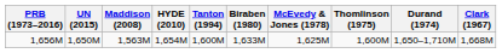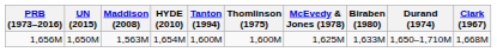 <table class="wikitable" style="text-align:right;font-size:small;">
 <tr>
 <th><a href='#'>PRB</a><br>(1973–2016)</th>
 <th><a href='#'>UN</a><br>(2015)</th>
 <th><a href='#'>Maddison</a><br>(2008)</th>
 <th>HYDE<br>(2010)</th>
 <th><a href='#'>Tanton</a><br>(1994)</th>
+<th>Thomlinson<br>(1975)</th>
+<th><a href='#'>McEvedy</a> &<br>Jones (1978)</th>
 <th>Biraben<br>(1980)</th>
-<th><a href='#'>McEvedy</a> &<br>Jones (1978)</th>
-<th>Thomlinson<br>(1975)</th>
 <th>Durand<br>(1974)</th>
 <th><a href='#'>Clark</a><br>(1967)</th>
 </tr>
 <tr>
 <td>1,656M</td>
 <td>1,650M</td>
 <td>1,563M</td>
 <td>1,654M</td>
 <td>1,600M</td>
+<td>1,600M</td>
+<td>1,625M</td>
 <td>1,633M</td>
-<td>1,625M</td>
-<td>1,600M</td>
 <td>1,650–1,710M</td>
 <td>1,668M</td>
 </tr>
 </table>
